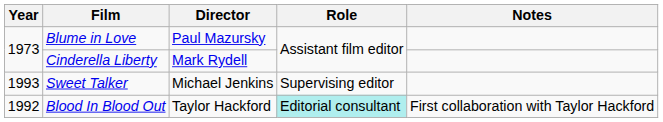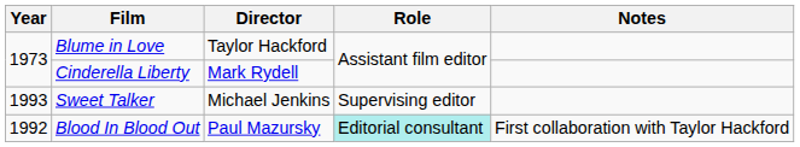 <table class="wikitable">
 <tr>
 <th>Year</th>
 <th>Film</th>
 <th>Director</th>
 <th>Role</th>
 <th>Notes</th>
 </tr>
 <tr>
 <td rowspan=2>1973</td>
 <td><em><a href='#'>Blume in Love</a></em></td>
-<td><a href='#'>Paul Mazursky</a></td>
+<td>Taylor Hackford</td>
 <td rowspan=2>Assistant film editor</td>
 <td></td>
 </tr>
 <tr>
 <td><em><a href='#'>Cinderella Liberty</a></em></td>
 <td><a href='#'>Mark Rydell</a></td>
 <td></td>
 </tr>
 <tr>
 <td>1993</td>
 <td><em><a href='#'>Sweet Talker</a></em></td>
 <td>Michael Jenkins</td>
 <td>Supervising editor</td>
 <td></td>
 </tr>
 <tr>
 <td>1992</td>
 <td><em><a href='#'>Blood In Blood Out</a></em></td>
-<td>Taylor Hackford</td>
+<td><a href='#'>Paul Mazursky</a></td>
 <td style="background: paleturquoise;">Editorial consultant</td>
 <td>First collaboration with Taylor Hackford</td>
 </tr>
 </table>
